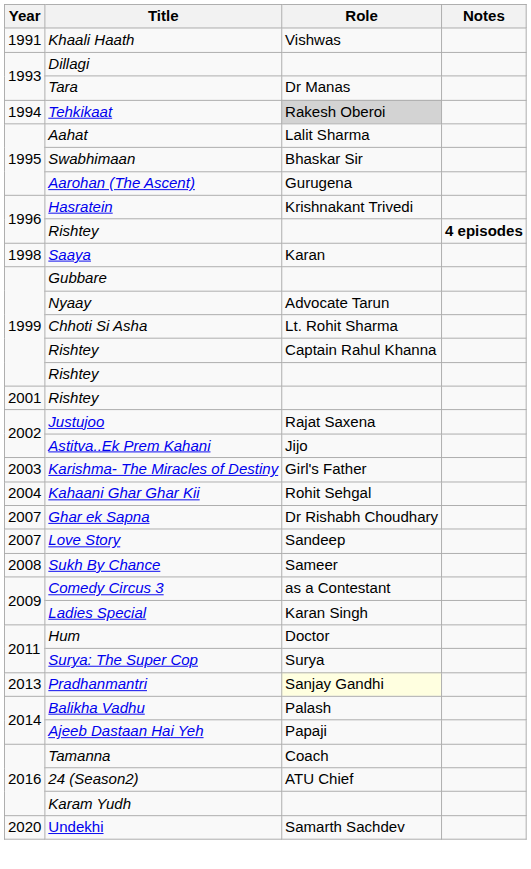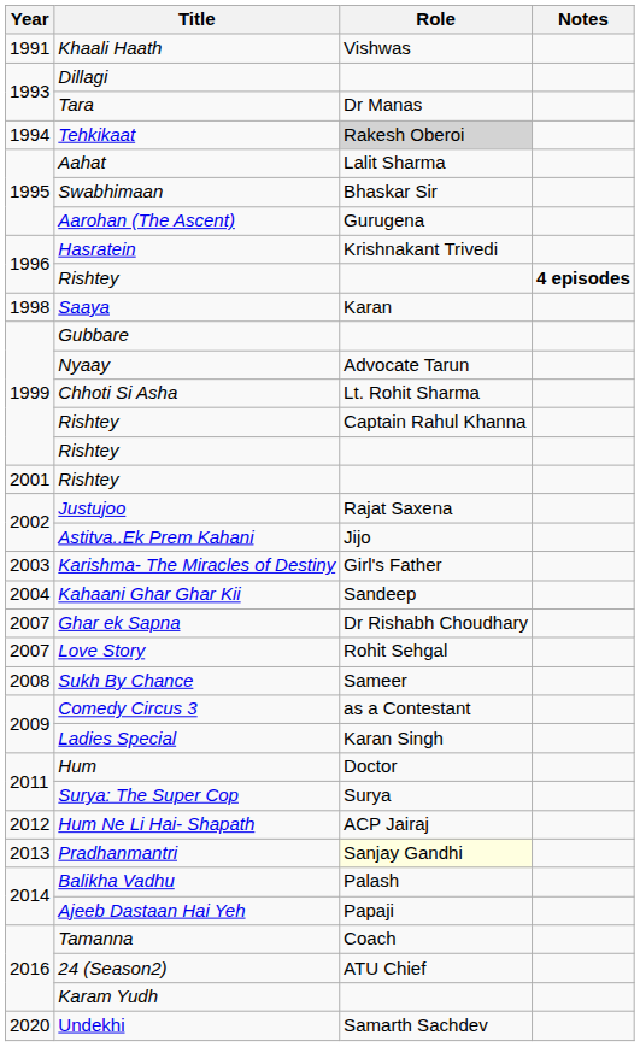 <table class="wikitable">
 <tr>
 <th>Year</th>
 <th>Title</th>
 <th>Role</th>
 <th>Notes</th>
 </tr>
 <tr>
 <td>1991</td>
 <td><em>Khaali Haath</em></td>
 <td>Vishwas</td>
 <td></td>
 </tr>
 <tr>
 <td rowspan="2">1993</td>
 <td><em>Dillagi</em></td>
 <td></td>
 <td></td>
 </tr>
 <tr>
 <td><em>Tara</em></td>
 <td>Dr Manas</td>
 <td></td>
 </tr>
 <tr>
 <td>1994</td>
 <td><em><a href='#'>Tehkikaat</a></em></td>
 <td style="background: lightgrey;">Rakesh Oberoi</td>
 <td></td>
 </tr>
 <tr>
 <td rowspan="3">1995</td>
 <td><em>Aahat</em></td>
 <td>Lalit Sharma</td>
 <td></td>
 </tr>
 <tr>
 <td><em>Swabhimaan</em></td>
 <td>Bhaskar Sir</td>
 <td></td>
 </tr>
 <tr>
 <td><em><a href='#'>Aarohan (The Ascent)</a></em></td>
 <td>Gurugena</td>
 <td></td>
 </tr>
 <tr>
 <td rowspan="2">1996</td>
 <td><em><a href='#'>Hasratein</a></em></td>
 <td>Krishnakant Trivedi</td>
 <td></td>
 </tr>
 <tr>
 <td><em>Rishtey</em></td>
 <td></td>
 <td><strong>4 episodes</strong></td>
 </tr>
 <tr>
 <td>1998</td>
 <td><a href='#'><em>Saaya</em></a></td>
 <td>Karan</td>
 <td></td>
 </tr>
 <tr>
 <td rowspan="5">1999</td>
 <td><em>Gubbare</em></td>
 <td></td>
 <td></td>
 </tr>
 <tr>
 <td><em>Nyaay</em></td>
 <td>Advocate Tarun</td>
 <td></td>
 </tr>
 <tr>
 <td><em>Chhoti Si Asha</em></td>
 <td>Lt. Rohit Sharma</td>
 <td></td>
 </tr>
 <tr>
 <td><em>Rishtey</em></td>
 <td>Captain Rahul Khanna</td>
 <td></td>
 </tr>
 <tr>
 <td><em>Rishtey</em></td>
 <td></td>
 <td></td>
 </tr>
 <tr>
 <td>2001</td>
 <td><em>Rishtey</em></td>
 <td></td>
 <td></td>
 </tr>
 <tr>
 <td rowspan="2">2002</td>
 <td><em><a href='#'>Justujoo</a></em></td>
 <td>Rajat Saxena</td>
 <td></td>
 </tr>
 <tr>
 <td><a href='#'><em>Astitva..Ek Prem Kahani</em></a></td>
 <td>Jijo</td>
 <td></td>
 </tr>
 <tr>
 <td>2003</td>
 <td><a href='#'><em>Karishma- The Miracles of Destiny</em></a></td>
 <td>Girl's Father</td>
 <td></td>
 </tr>
 <tr>
 <td>2004</td>
 <td><em><a href='#'>Kahaani Ghar Ghar Kii</a></em></td>
-<td>Rohit Sehgal</td>
+<td>Sandeep</td>
 <td></td>
 </tr>
 <tr>
 <td>2007</td>
 <td><a href='#'><em>Ghar ek Sapna</em></a></td>
 <td>Dr Rishabh Choudhary</td>
 <td></td>
 </tr>
 <tr>
 <td>2007</td>
 <td><em><a href='#'>Love Story</a></em></td>
-<td>Sandeep</td>
+<td>Rohit Sehgal</td>
 <td></td>
 </tr>
 <tr>
 <td>2008</td>
 <td><a href='#'><em>Sukh By Chance</em></a></td>
 <td>Sameer</td>
 <td></td>
 </tr>
 <tr>
 <td rowspan="2">2009</td>
 <td><em><a href='#'>Comedy Circus 3</a></em></td>
 <td>as a Contestant</td>
 <td></td>
 </tr>
 <tr>
 <td><em><a href='#'>Ladies Special</a></em></td>
 <td>Karan Singh</td>
 <td></td>
 </tr>
 <tr>
 <td rowspan="2">2011</td>
 <td><em>Hum</em></td>
 <td>Doctor</td>
 <td></td>
 </tr>
 <tr>
 <td><em><a href='#'>Surya: The Super Cop</a></em></td>
 <td>Surya</td>
+<td></td>
+</tr>
+<tr>
+<td>2012</td>
+<td><em><a href='#'>Hum Ne Li Hai- Shapath</a></em></td>
+<td>ACP Jairaj</td>
 <td></td>
 </tr>
 <tr>
 <td>2013</td>
 <td><em><a href='#'>Pradhanmantri</a></em></td>
 <td style="background: lightyellow;">Sanjay Gandhi</td>
 <td></td>
 </tr>
 <tr>
 <td rowspan="2">2014</td>
 <td><em><a href='#'>Balikha Vadhu</a></em></td>
 <td>Palash</td>
 <td></td>
 </tr>
 <tr>
 <td><em><a href='#'>Ajeeb Dastaan Hai Yeh</a></em></td>
 <td>Papaji</td>
 <td></td>
 </tr>
 <tr>
 <td rowspan="3">2016</td>
 <td><em>Tamanna</em></td>
 <td>Coach</td>
 <td></td>
 </tr>
 <tr>
 <td><em>24 (Season2)</em></td>
 <td>ATU Chief</td>
 <td></td>
 </tr>
 <tr>
 <td><em>Karam Yudh</em></td>
 <td></td>
 <td></td>
 </tr>
 <tr>
 <td>2020</td>
 <td><a href='#'>Undekhi</a></td>
 <td>Samarth Sachdev</td>
 <td></td>
 </tr>
 </table>
